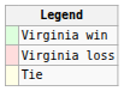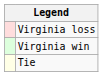 <table class="wikitable" style="font-size:90%">
 <tr>
 <th colspan="2">Legend</th>
+</tr>
+<tr>
+<td bgcolor="#FFDDDD"> </td>
+<td>Virginia loss</td>
 </tr>
 <tr>
 <td bgcolor="#DDFFDD"> </td>
 <td>Virginia win</td>
 </tr>
 <tr>
-<td bgcolor="#FFDDDD"> </td>
-<td>Virginia loss</td>
-</tr>
-<tr>
 <td bgcolor="#FFFFE6"> </td>
 <td>Tie</td>
 </tr>
 </table>
